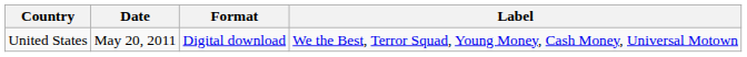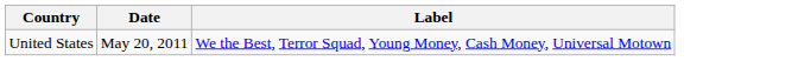 <table class="wikitable">
 <tr>
 <th scope="col">Country</th>
 <th scope="col">Date</th>
-<th scope="col">Format</th>
 <th scope="col">Label</th>
 </tr>
 <tr>
 <td>United States</td>
 <td>May 20, 2011</td>
-<td><a href='#'>Digital download</a></td>
 <td><a href='#'>We the Best</a>, <a href='#'>Terror Squad</a>, <a href='#'>Young Money</a>, <a href='#'>Cash Money</a>, <a href='#'>Universal Motown</a></td>
 </tr>
 </table>
